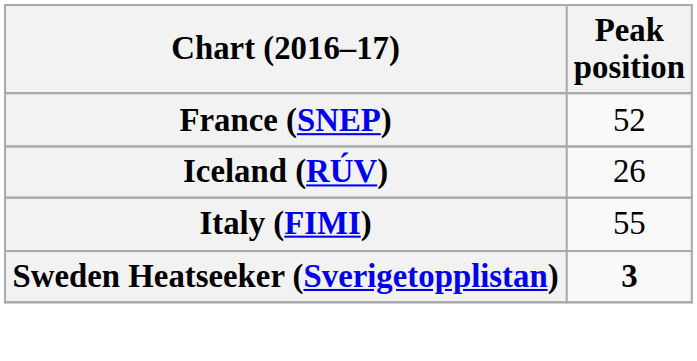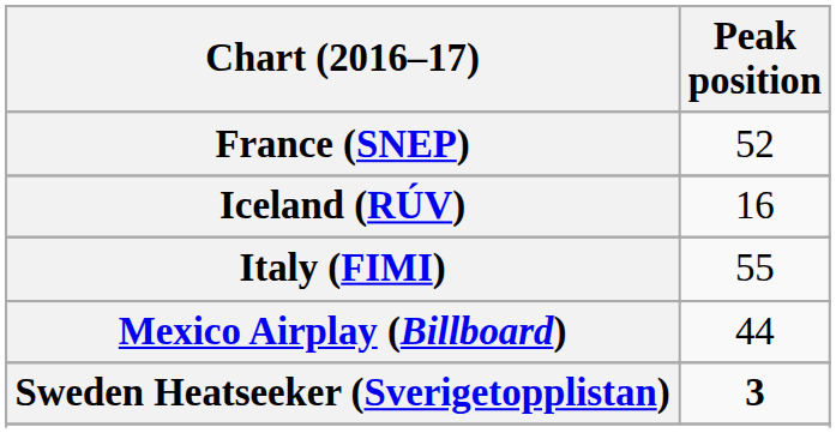 <table class="wikitable sortable plainrowheaders" style="text-align:center">
 <tr>
 <th>Chart (2016–17)</th>
 <th>Peak<br>position</th>
 </tr>
 <tr>
 </tr>
 <tr>
 </tr>
 <tr>
 </tr>
 <tr>
 </tr>
 <tr>
 </tr>
 <tr>
 <th scope="row">France (<a href='#'>SNEP</a>)</th>
 <td>52</td>
 </tr>
 <tr>
 </tr>
 <tr>
 <th scope="row">Iceland (<a href='#'>RÚV</a>)</th>
-<td>26</td>
+<td>16</td>
 </tr>
 <tr>
 </tr>
 <tr>
 <th scope="row">Italy (<a href='#'>FIMI</a>)</th>
 <td>55</td>
 </tr>
 <tr>
+</tr>
+<tr>
+<th scope="row"><a href='#'>Mexico Airplay</a> (<em><a href='#'>Billboard</a></em>)</th>
+<td>44</td>
 </tr>
 <tr>
 </tr>
 <tr>
 </tr>
 <tr>
 </tr>
 <tr>
 </tr>
 <tr>
 </tr>
 <tr>
 <th scope="row">Sweden Heatseeker (<a href='#'>Sverigetopplistan</a>)</th>
 <td><strong>3</strong></td>
 </tr>
 <tr>
 </tr>
 <tr>
 </tr>
 <tr>
 </tr>
 <tr>
 </tr>
 <tr>
 </tr>
 </table>
